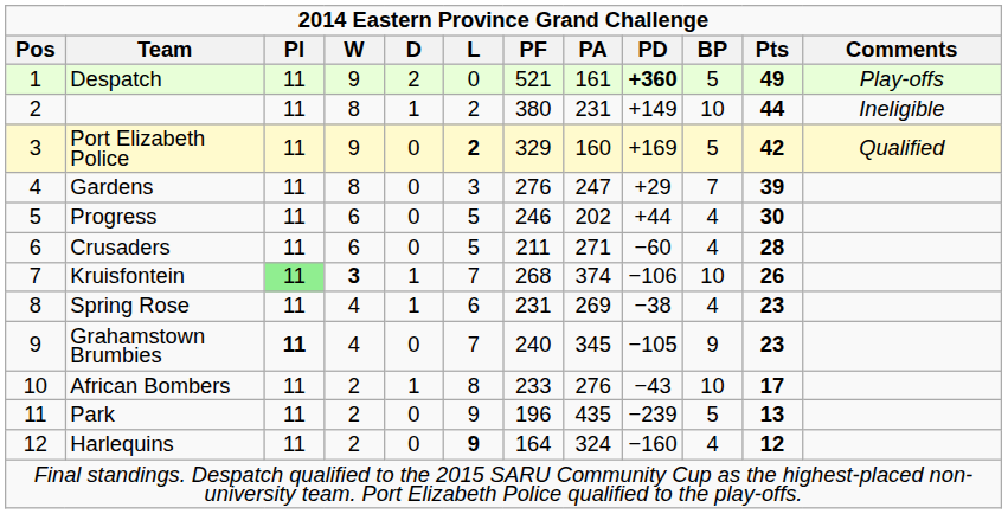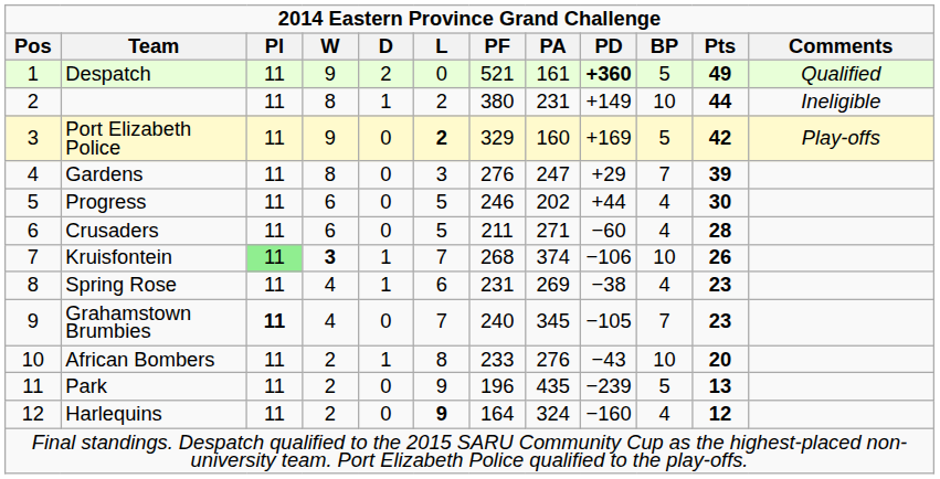 <table class="wikitable"  style="text-align:center; line-height:90%; font-size:90%; width:75%;">
 <tr>
 <td colspan=12><strong>2014 Eastern Province Grand Challenge</strong></td>
 </tr>
 <tr>
 <th style="width:6%;">Pos</th>
 <th style="width:20%;">Team</th>
 <th style="width:6%;">Pl</th>
 <th style="width:6%;">W</th>
 <th style="width:6%;">D</th>
 <th style="width:6%;">L</th>
 <th style="width:6%;">PF</th>
 <th style="width:6%;">PA</th>
 <th style="width:6%;">PD</th>
 <th style="width:6%;">BP</th>
 <th style="width:6%;">Pts</th>
 <th style="width:20%;">Comments<br></th>
 </tr>
 <tr bgcolor="#E8FFD8">
 <td>1</td>
 <td style="text-align:left;">Despatch</td>
 <td>11</td>
 <td>9</td>
 <td>2</td>
 <td>0</td>
 <td>521</td>
 <td>161</td>
 <td><strong>+360</strong></td>
 <td>5</td>
 <td><strong>49</strong></td>
-<td><em>Play-offs</em></td>
+<td><em>Qualified</em></td>
 </tr>
 <tr>
 <td>2</td>
 <td style="text-align:left;"></td>
 <td>11</td>
 <td>8</td>
 <td>1</td>
 <td>2</td>
 <td>380</td>
 <td>231</td>
 <td>+149</td>
 <td>10</td>
 <td><strong>44</strong></td>
 <td><em>Ineligible</em></td>
 </tr>
 <tr bgcolor="#FFFACD">
 <td>3</td>
 <td style="text-align:left;">Port Elizabeth Police</td>
 <td>11</td>
 <td>9</td>
 <td>0</td>
 <td><strong>2</strong></td>
 <td>329</td>
 <td>160</td>
 <td>+169</td>
 <td>5</td>
 <td><strong>42</strong></td>
-<td><em>Qualified</em></td>
+<td><em>Play-offs</em></td>
 </tr>
 <tr>
 <td>4</td>
 <td style="text-align:left;">Gardens</td>
 <td>11</td>
 <td>8</td>
 <td>0</td>
 <td>3</td>
 <td>276</td>
 <td>247</td>
 <td>+29</td>
 <td>7</td>
 <td><strong>39</strong></td>
 <td></td>
 </tr>
 <tr>
 <td>5</td>
 <td style="text-align:left;">Progress</td>
 <td>11</td>
 <td>6</td>
 <td>0</td>
 <td>5</td>
 <td>246</td>
 <td>202</td>
 <td>+44</td>
 <td>4</td>
 <td><strong>30</strong></td>
 <td></td>
 </tr>
 <tr>
 <td>6</td>
 <td style="text-align:left;">Crusaders</td>
 <td>11</td>
 <td>6</td>
 <td>0</td>
 <td>5</td>
 <td>211</td>
 <td>271</td>
 <td>−60</td>
 <td>4</td>
 <td><strong>28</strong></td>
 <td></td>
 </tr>
 <tr>
 <td>7</td>
 <td style="text-align:left;">Kruisfontein</td>
 <td style="background: lightgreen;">11</td>
 <td><strong>3</strong></td>
 <td>1</td>
 <td>7</td>
 <td>268</td>
 <td>374</td>
 <td>−106</td>
 <td>10</td>
 <td><strong>26</strong></td>
 <td></td>
 </tr>
 <tr>
 <td>8</td>
 <td style="text-align:left;">Spring Rose</td>
 <td>11</td>
 <td>4</td>
 <td>1</td>
 <td>6</td>
 <td>231</td>
 <td>269</td>
 <td>−38</td>
 <td>4</td>
 <td><strong>23</strong></td>
 <td></td>
 </tr>
 <tr>
 <td>9</td>
 <td style="text-align:left;">Grahamstown Brumbies</td>
 <td><strong>11</strong></td>
 <td>4</td>
 <td>0</td>
 <td>7</td>
 <td>240</td>
 <td>345</td>
 <td>−105</td>
-<td>9</td>
+<td>7</td>
 <td><strong>23</strong></td>
 <td></td>
 </tr>
 <tr>
 <td>10</td>
 <td style="text-align:left;">African Bombers</td>
 <td>11</td>
 <td>2</td>
 <td>1</td>
 <td>8</td>
 <td>233</td>
 <td>276</td>
 <td>−43</td>
 <td>10</td>
-<td><strong>17</strong></td>
+<td><strong>20</strong></td>
 <td></td>
 </tr>
 <tr>
 <td>11</td>
 <td style="text-align:left;">Park</td>
 <td>11</td>
 <td>2</td>
 <td>0</td>
 <td>9</td>
 <td>196</td>
 <td>435</td>
 <td>−239</td>
 <td>5</td>
 <td><strong>13</strong></td>
 <td></td>
 </tr>
 <tr>
 <td>12</td>
 <td style="text-align:left;">Harlequins</td>
 <td>11</td>
 <td>2</td>
 <td>0</td>
 <td><strong>9</strong></td>
 <td>164</td>
 <td>324</td>
 <td>−160</td>
 <td>4</td>
 <td><strong>12</strong></td>
 <td></td>
 </tr>
 <tr>
 <td colspan=12><em>Final standings. Despatch qualified to the 2015 SARU Community Cup as the highest-placed non-university team. Port Elizabeth Police qualified to the play-offs.</em></td>
 </tr>
 </table>
